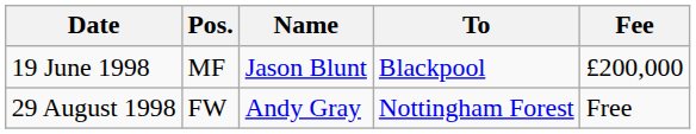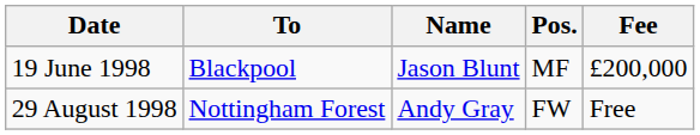 <table class="wikitable">
 <tr>
 <th>Date</th>
+<th>To</th>
+<th>Name</th>
 <th>Pos.</th>
-<th>Name</th>
-<th>To</th>
 <th>Fee</th>
 </tr>
 <tr>
 <td>19 June 1998</td>
+<td> <a href='#'>Blackpool</a></td>
+<td> <a href='#'>Jason Blunt</a></td>
 <td>MF</td>
-<td> <a href='#'>Jason Blunt</a></td>
-<td> <a href='#'>Blackpool</a></td>
 <td>£200,000</td>
 </tr>
 <tr>
 <td>29 August 1998</td>
+<td> <a href='#'>Nottingham Forest</a></td>
+<td> <a href='#'>Andy Gray</a></td>
 <td>FW</td>
-<td> <a href='#'>Andy Gray</a></td>
-<td> <a href='#'>Nottingham Forest</a></td>
 <td>Free</td>
 </tr>
 </table>
